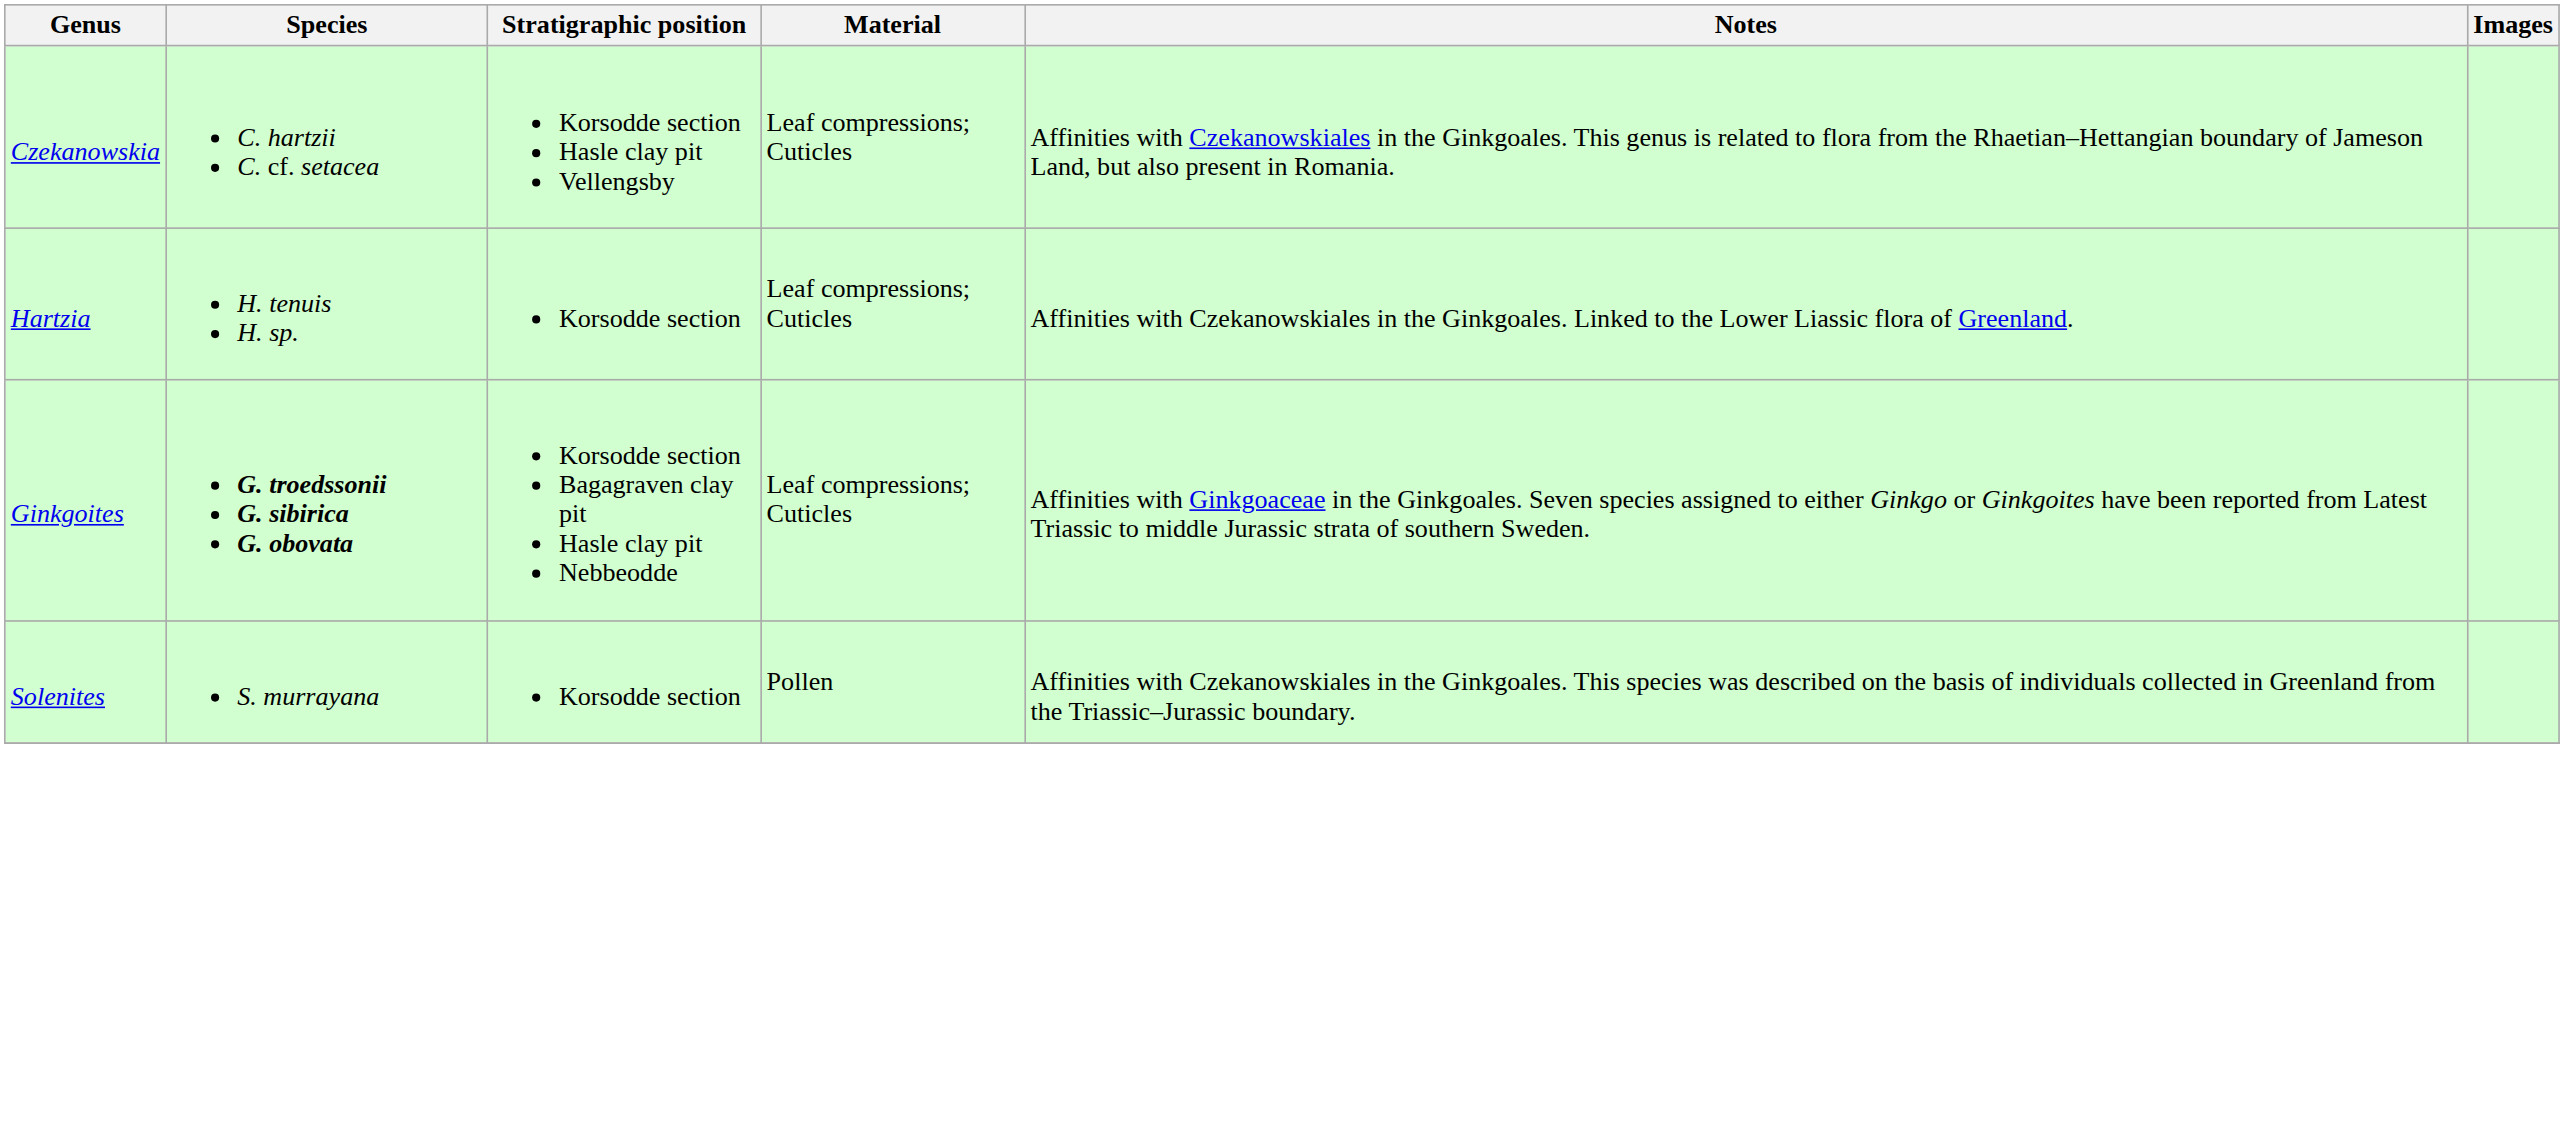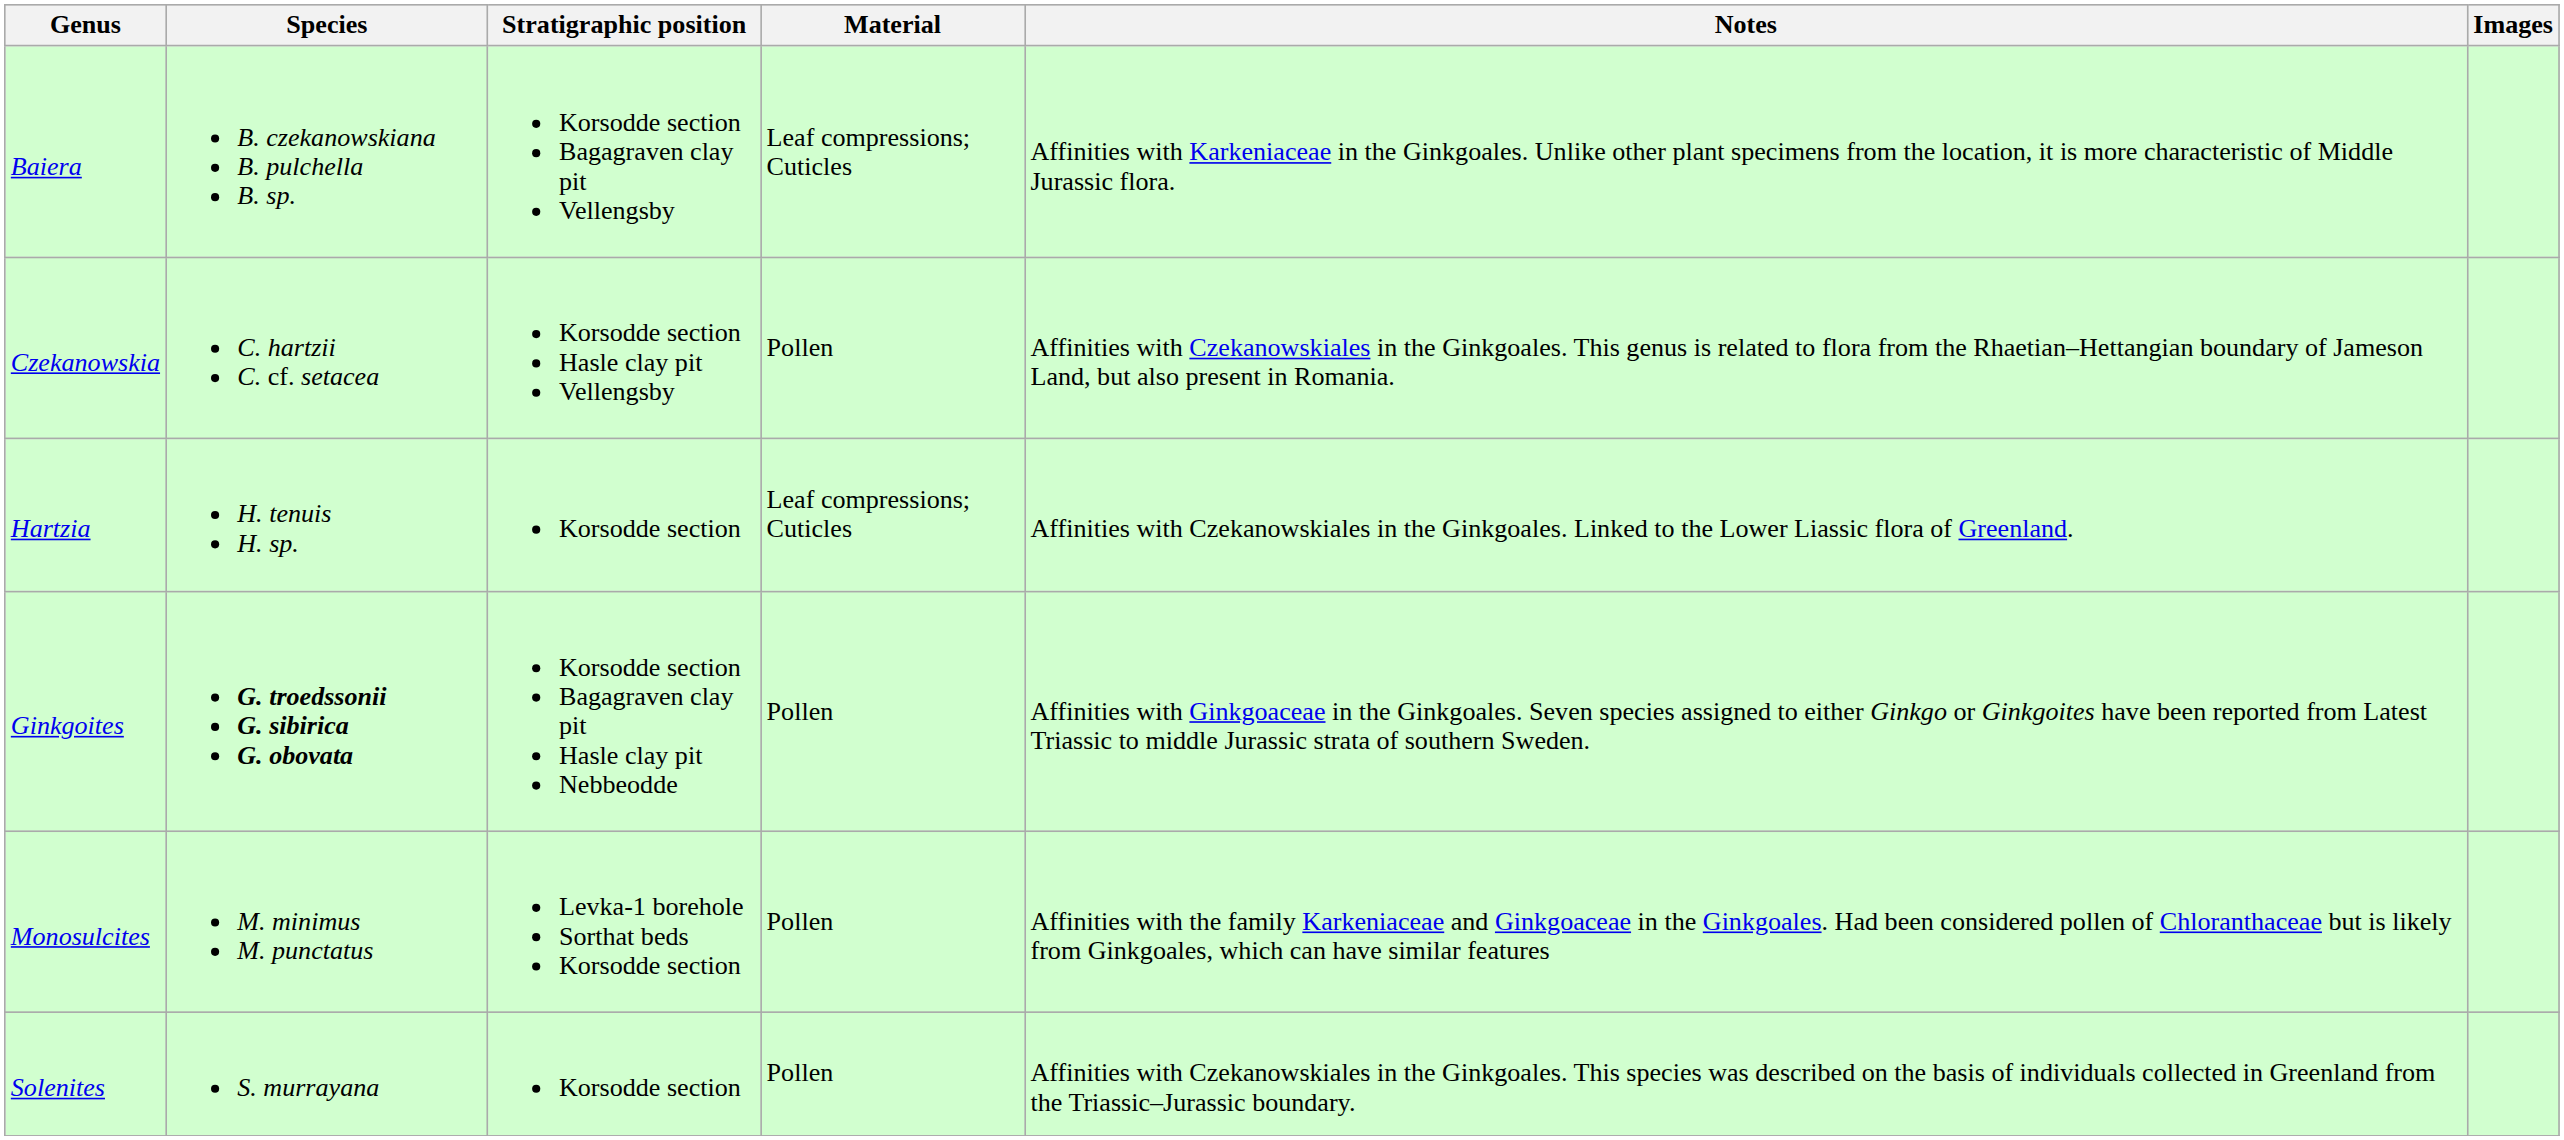 <table class = "wikitable">
 <tr>
 <th>Genus</th>
 <th width="190px">Species</th>
 <th width="160px">Stratigraphic position</th>
 <th>Material</th>
 <th>Notes</th>
 <th>Images</th>
 </tr>
 <tr>
+<td style="background:#D1FFCF;"><br><em><a href='#'>Baiera</a></em></td>
+<td style="background:#D1FFCF;"><br><ul><li><em>B. czekanowskiana</em></li><li><em>B. pulchella</em></li><li><em>B. sp.</em></li></ul></td>
+<td style="background:#D1FFCF;"><br><ul><li>Korsodde section</li><li>Bagagraven clay pit</li><li>Vellengsby</li></ul></td>
+<td style="background:#D1FFCF;">Leaf compressions; Cuticles</td>
+<td style="background:#D1FFCF;"><br>Affinities with <a href='#'>Karkeniaceae</a> in the Ginkgoales. Unlike other plant specimens from the location, it is more characteristic of Middle Jurassic flora.</td>
+<td style="background:#D1FFCF;"><br></td>
+</tr>
+<tr>
 <td style="background:#D1FFCF;"><br><em><a href='#'>Czekanowskia</a></em></td>
 <td style="background:#D1FFCF;"><br><ul><li><em>C. hartzii</em></li><li><em>C.</em> cf. <em>setacea</em></li></ul></td>
 <td style="background:#D1FFCF;"><br><ul><li>Korsodde section</li><li>Hasle clay pit</li><li>Vellengsby</li></ul></td>
-<td style="background:#D1FFCF;">Leaf compressions; Cuticles</td>
+<td style="background:#D1FFCF;">Pollen</td>
 <td style="background:#D1FFCF;"><br>Affinities with <a href='#'>Czekanowskiales</a> in the Ginkgoales. This genus is related to flora from the Rhaetian–Hettangian boundary of Jameson Land, but also present in Romania.</td>
 <td style="background:#D1FFCF;"></td>
 </tr>
 <tr>
 <td style="background:#D1FFCF;"><br><em><a href='#'>Hartzia</a></em></td>
 <td style="background:#D1FFCF;"><br><ul><li><em>H. tenuis</em></li><li><em>H. sp.</em></li></ul></td>
 <td style="background:#D1FFCF;"><br><ul><li>Korsodde section</li></ul></td>
 <td style="background:#D1FFCF;">Leaf compressions; Cuticles</td>
 <td style="background:#D1FFCF;"><br>Affinities with Czekanowskiales in the Ginkgoales. Linked to the Lower Liassic flora of <a href='#'>Greenland</a>.</td>
 <td style="background:#D1FFCF;"></td>
 </tr>
 <tr>
 <td style="background:#D1FFCF;"><br><em><a href='#'>Ginkgoites</a></em></td>
 <td style="background:#D1FFCF;"><strong><br><ul><li><em>G. troedssonii</em></li><li><em>G. sibirica</em></li><li><em>G. obovata</em></li></ul></strong></td>
 <td style="background:#D1FFCF;"><br><ul><li>Korsodde section</li><li>Bagagraven clay pit</li><li>Hasle clay pit</li><li>Nebbeodde</li></ul></td>
-<td style="background:#D1FFCF;">Leaf compressions; Cuticles</td>
+<td style="background:#D1FFCF;">Pollen</td>
 <td style="background:#D1FFCF;"><br>Affinities with <a href='#'>Ginkgoaceae</a> in the Ginkgoales. Seven species assigned to either <em>Ginkgo</em> or <em>Ginkgoites</em> have been reported from Latest Triassic to middle Jurassic strata of southern Sweden.</td>
+<td style="background:#D1FFCF;"><br></td>
+</tr>
+<tr>
+<td style="background:#D1FFCF;"><br><em><a href='#'>Monosulcites</a></em></td>
+<td style="background:#D1FFCF;"><br><ul><li><em>M. minimus</em></li><li><em>M. punctatus</em></li></ul></td>
+<td style="background:#D1FFCF;"><br><ul><li>Levka-1 borehole</li><li>Sorthat beds</li><li>Korsodde section</li></ul></td>
+<td style="background:#D1FFCF;">Pollen</td>
+<td style="background:#D1FFCF;"><br>Affinities with the family <a href='#'>Karkeniaceae</a> and <a href='#'>Ginkgoaceae</a> in the <a href='#'>Ginkgoales</a>. Had been considered pollen of <a href='#'>Chloranthaceae</a> but is likely from Ginkgoales, which can have similar features</td>
 <td style="background:#D1FFCF;"><br></td>
 </tr>
 <tr>
 <td style="background:#D1FFCF;"><br><em><a href='#'>Solenites</a></em></td>
 <td style="background:#D1FFCF;"><br><ul><li><em>S. murrayana</em></li></ul></td>
 <td style="background:#D1FFCF;"><br><ul><li>Korsodde section</li></ul></td>
 <td style="background:#D1FFCF;">Pollen</td>
 <td style="background:#D1FFCF;"><br>Affinities with Czekanowskiales in the Ginkgoales. This species was described on the basis of individuals collected in Greenland from the Triassic–Jurassic boundary.</td>
 <td style="background:#D1FFCF;"></td>
 </tr>
 <tr>
 </tr>
 </table>
